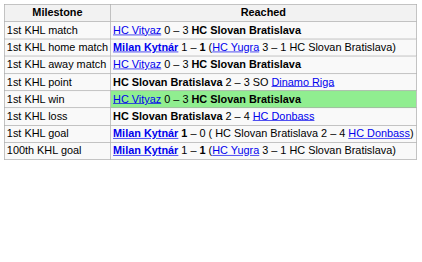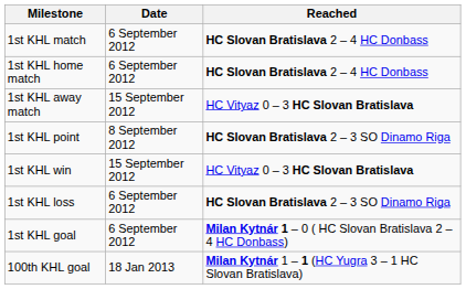 <table class="wikitable">
 <tr>
 <th>Milestone</th>
+<th>Date</th>
 <th>Reached</th>
 </tr>
 <tr>
 <td>1st KHL match</td>
-<td><a href='#'>HC Vityaz</a> 0 – 3 <strong>HC Slovan Bratislava</strong></td>
+<td>6 September 2012</td>
+<td><strong>HC Slovan Bratislava</strong> 2 – 4 <a href='#'>HC Donbass</a></td>
 </tr>
 <tr>
 <td>1st KHL home match</td>
-<td><strong><a href='#'>Milan Kytnár</a></strong> 1 – <strong>1</strong> (<a href='#'>HC Yugra</a> 3 – 1 HC Slovan Bratislava)</td>
+<td>6 September 2012</td>
+<td><strong>HC Slovan Bratislava</strong> 2 – 4 <a href='#'>HC Donbass</a></td>
 </tr>
 <tr>
 <td>1st KHL away match</td>
+<td>15 September 2012</td>
 <td><a href='#'>HC Vityaz</a> 0 – 3 <strong>HC Slovan Bratislava</strong></td>
 </tr>
 <tr>
 <td>1st KHL point</td>
+<td>8 September 2012</td>
 <td><strong>HC Slovan Bratislava</strong> 2 – 3 SO <a href='#'>Dinamo Riga</a></td>
 </tr>
 <tr>
 <td>1st KHL win</td>
-<td style="background: lightgreen;"><a href='#'>HC Vityaz</a> 0 – 3 <strong>HC Slovan Bratislava</strong></td>
+<td>15 September 2012</td>
+<td><a href='#'>HC Vityaz</a> 0 – 3 <strong>HC Slovan Bratislava</strong></td>
 </tr>
 <tr>
 <td>1st KHL loss</td>
-<td><strong>HC Slovan Bratislava</strong> 2 – 4 <a href='#'>HC Donbass</a></td>
+<td>6 September 2012</td>
+<td><strong>HC Slovan Bratislava</strong> 2 – 3 SO <a href='#'>Dinamo Riga</a></td>
 </tr>
 <tr>
 <td>1st KHL goal</td>
+<td>6 September 2012</td>
 <td><strong><a href='#'>Milan Kytnár</a></strong> <strong>1</strong> – 0 ( HC Slovan Bratislava 2 – 4 <a href='#'>HC Donbass</a>)</td>
 </tr>
 <tr>
 <td>100th KHL goal</td>
+<td>18 Jan 2013</td>
 <td><strong><a href='#'>Milan Kytnár</a></strong> 1 – <strong>1</strong> (<a href='#'>HC Yugra</a> 3 – 1 HC Slovan Bratislava)</td>
 </tr>
 </table>
